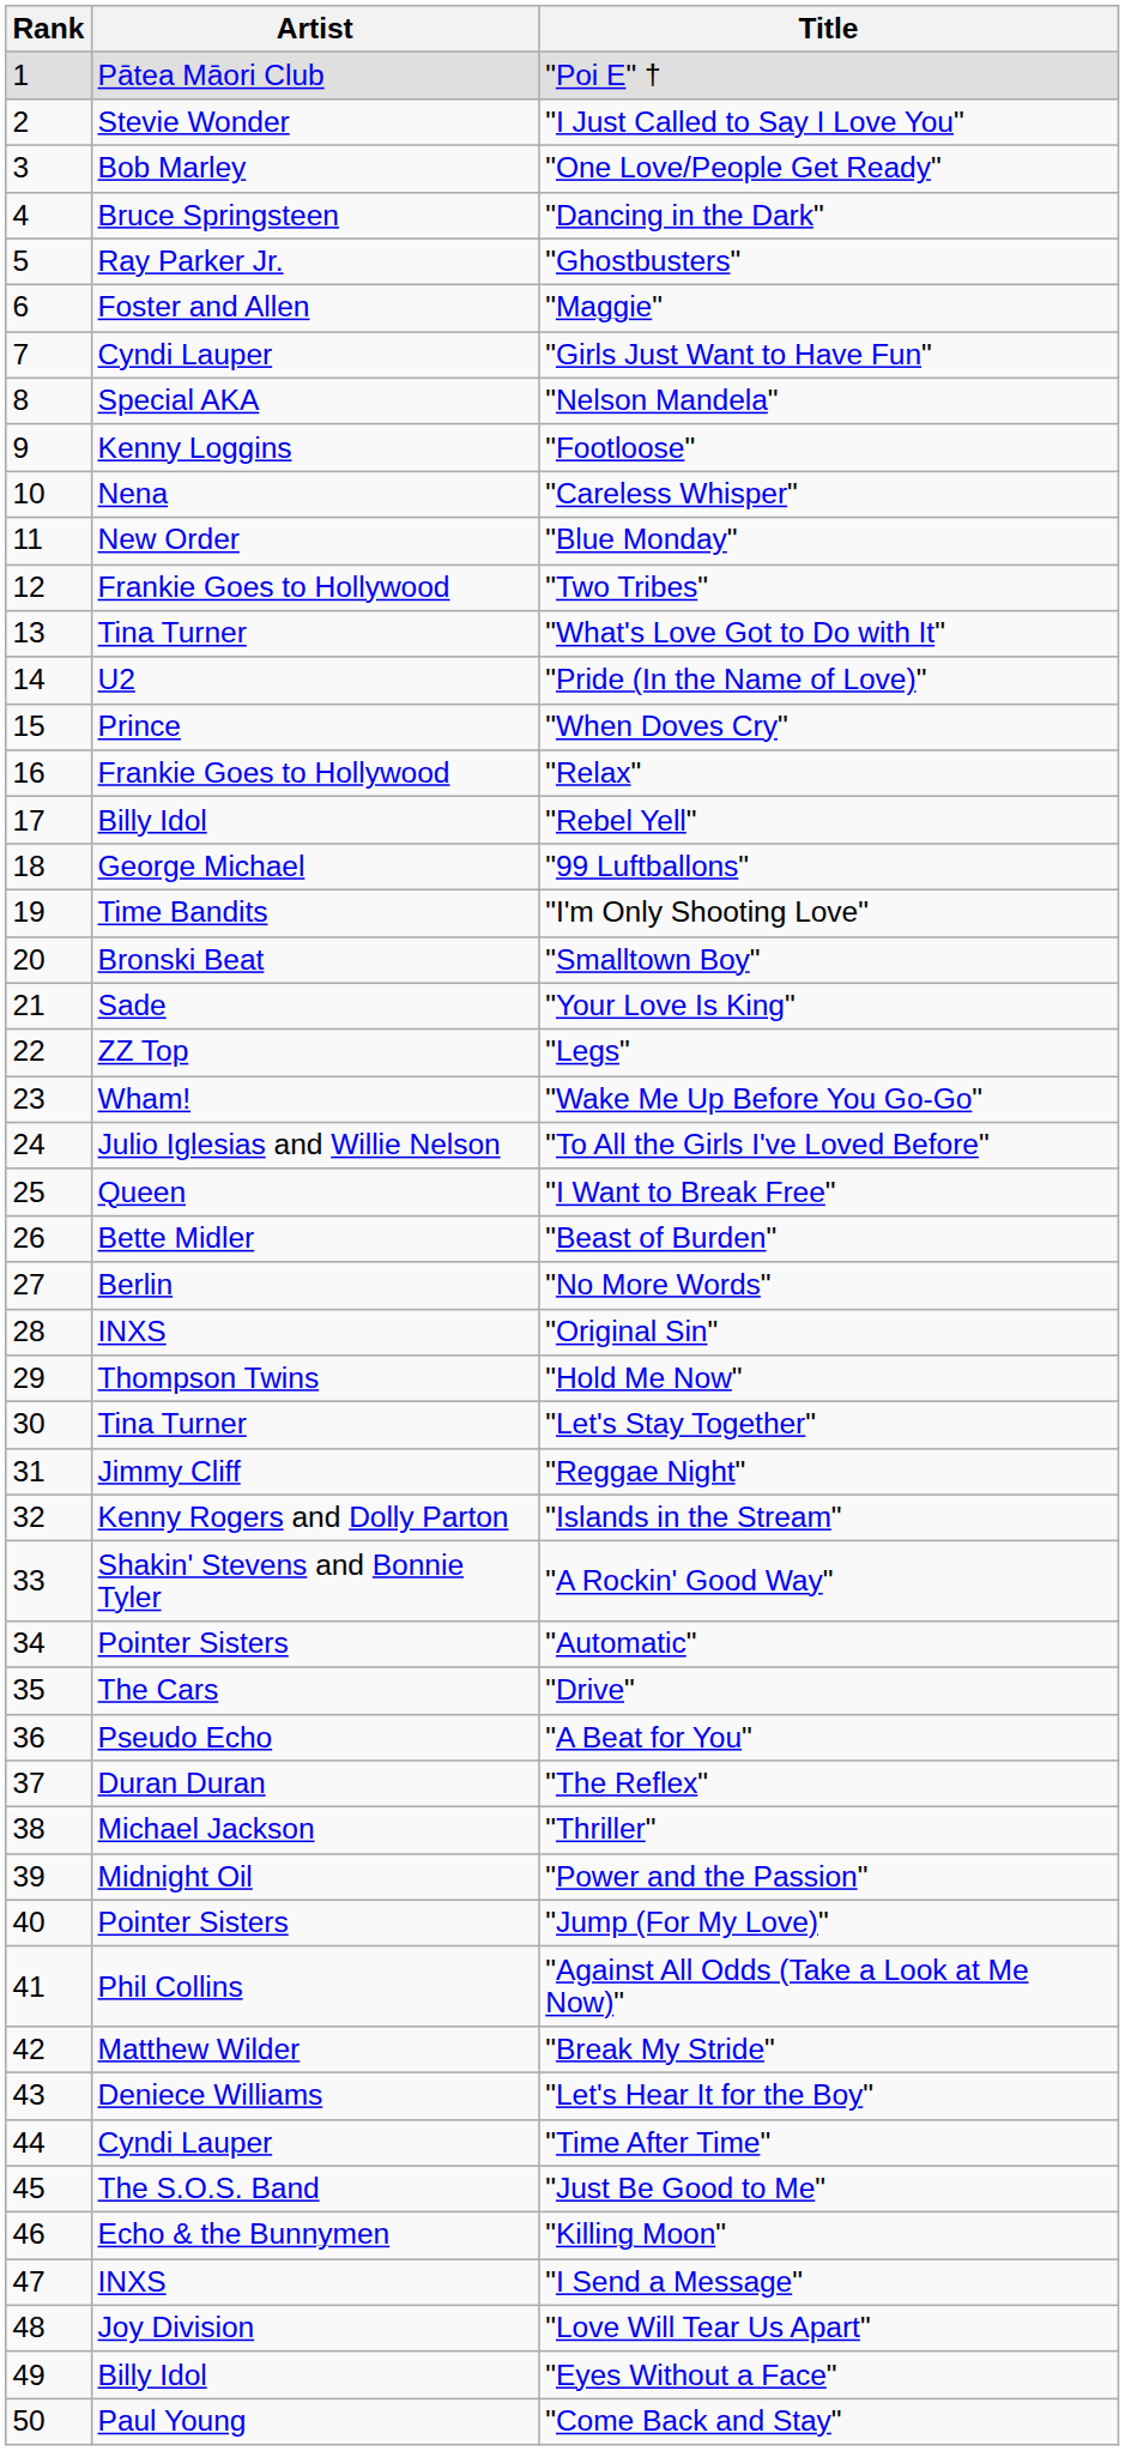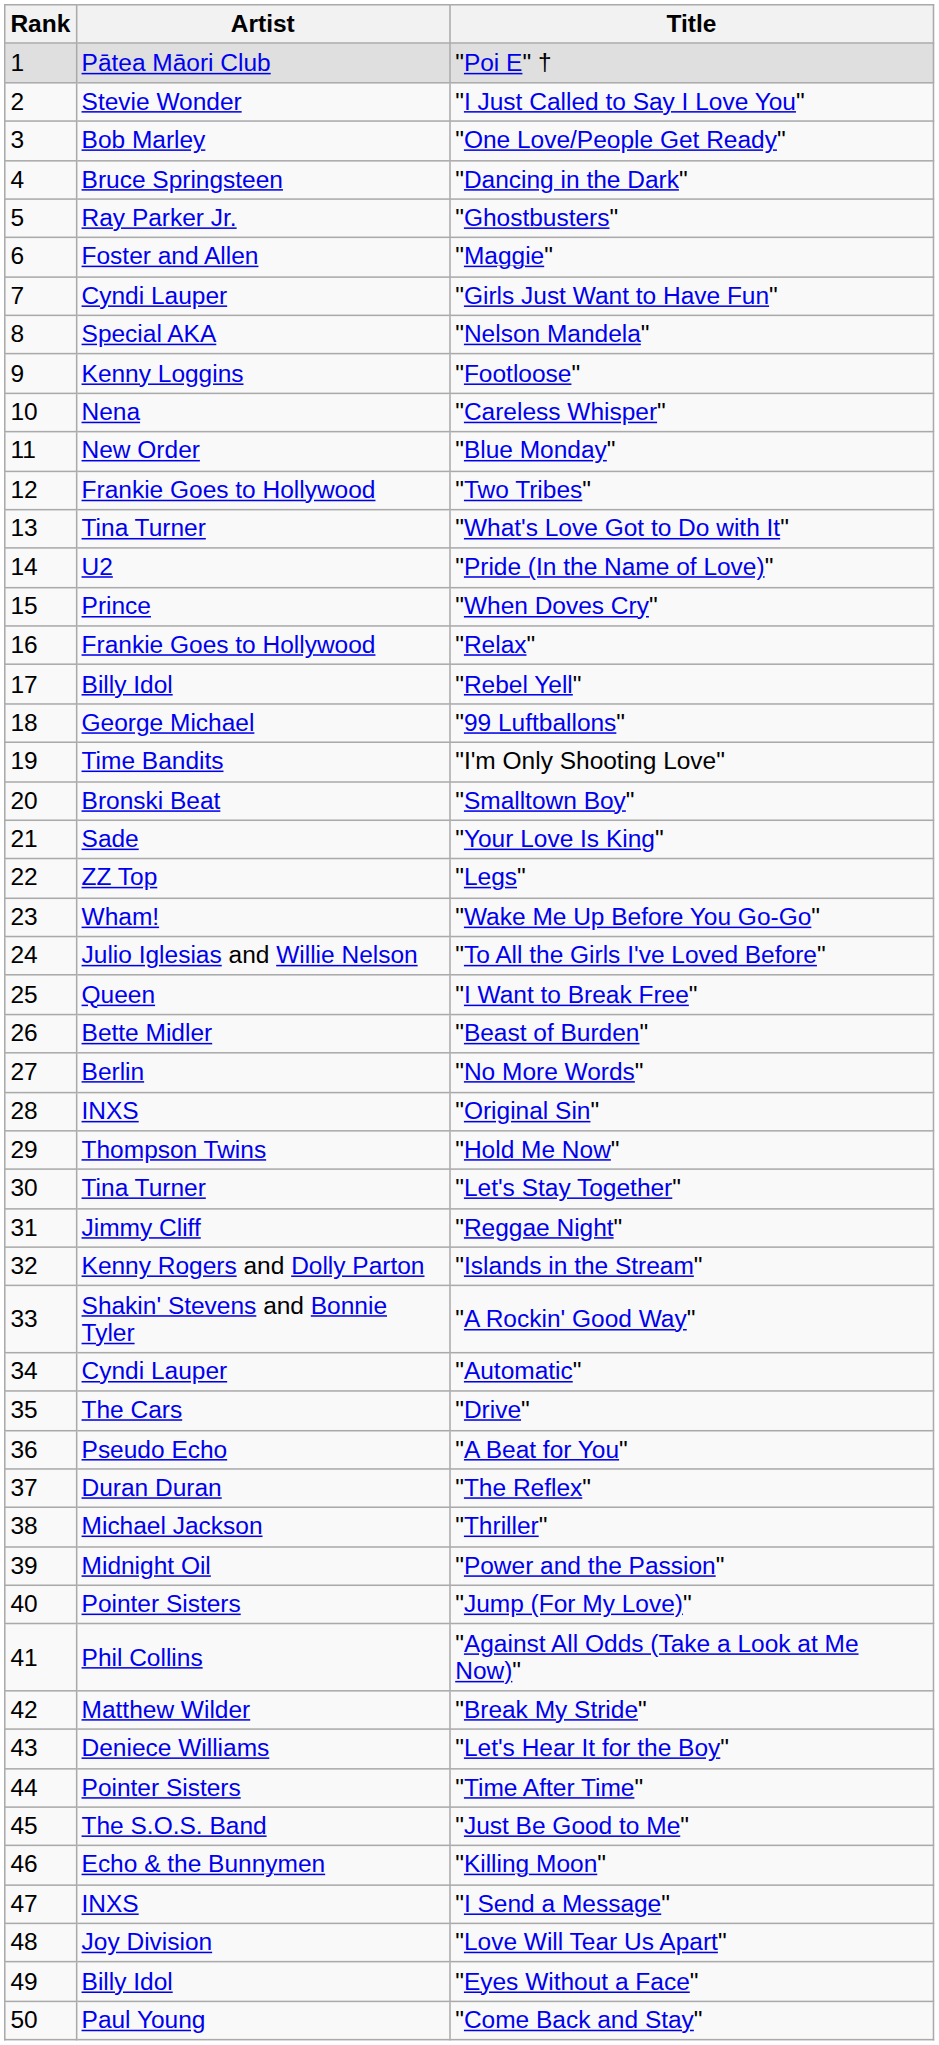 <table class="wikitable sortable">
 <tr>
 <th>Rank</th>
 <th>Artist</th>
 <th>Title</th>
 </tr>
 <tr bgcolor="#DFDFDF">
 <td>1</td>
 <td><a href='#'>Pātea Māori Club</a></td>
 <td>"<a href='#'>Poi E</a>" †</td>
 </tr>
 <tr>
 <td>2</td>
 <td><a href='#'>Stevie Wonder</a></td>
 <td>"<a href='#'>I Just Called to Say I Love You</a>"</td>
 </tr>
 <tr>
 <td>3</td>
 <td><a href='#'>Bob Marley</a></td>
 <td>"<a href='#'>One Love/People Get Ready</a>"</td>
 </tr>
 <tr>
 <td>4</td>
 <td><a href='#'>Bruce Springsteen</a></td>
 <td>"<a href='#'>Dancing in the Dark</a>"</td>
 </tr>
 <tr>
 <td>5</td>
 <td><a href='#'>Ray Parker Jr.</a></td>
 <td>"<a href='#'>Ghostbusters</a>"</td>
 </tr>
 <tr>
 <td>6</td>
 <td><a href='#'>Foster and Allen</a></td>
 <td>"<a href='#'>Maggie</a>"</td>
 </tr>
 <tr>
 <td>7</td>
 <td><a href='#'>Cyndi Lauper</a></td>
 <td>"<a href='#'>Girls Just Want to Have Fun</a>"</td>
 </tr>
 <tr>
 <td>8</td>
 <td><a href='#'>Special AKA</a></td>
 <td>"<a href='#'>Nelson Mandela</a>"</td>
 </tr>
 <tr>
 <td>9</td>
 <td><a href='#'>Kenny Loggins</a></td>
 <td>"<a href='#'>Footloose</a>"</td>
 </tr>
 <tr>
 <td>10</td>
 <td><a href='#'>Nena</a></td>
 <td>"<a href='#'>Careless Whisper</a>"</td>
 </tr>
 <tr>
 <td>11</td>
 <td><a href='#'>New Order</a></td>
 <td>"<a href='#'>Blue Monday</a>"</td>
 </tr>
 <tr>
 <td>12</td>
 <td><a href='#'>Frankie Goes to Hollywood</a></td>
 <td>"<a href='#'>Two Tribes</a>"</td>
 </tr>
 <tr>
 <td>13</td>
 <td><a href='#'>Tina Turner</a></td>
 <td>"<a href='#'>What's Love Got to Do with It</a>"</td>
 </tr>
 <tr>
 <td>14</td>
 <td><a href='#'>U2</a></td>
 <td>"<a href='#'>Pride (In the Name of Love)</a>"</td>
 </tr>
 <tr>
 <td>15</td>
 <td><a href='#'>Prince</a></td>
 <td>"<a href='#'>When Doves Cry</a>"</td>
 </tr>
 <tr>
 <td>16</td>
 <td><a href='#'>Frankie Goes to Hollywood</a></td>
 <td>"<a href='#'>Relax</a>"</td>
 </tr>
 <tr>
 <td>17</td>
 <td><a href='#'>Billy Idol</a></td>
 <td>"<a href='#'>Rebel Yell</a>"</td>
 </tr>
 <tr>
 <td>18</td>
 <td><a href='#'>George Michael</a></td>
 <td>"<a href='#'>99 Luftballons</a>"</td>
 </tr>
 <tr>
 <td>19</td>
 <td><a href='#'>Time Bandits</a></td>
 <td>"I'm Only Shooting Love"</td>
 </tr>
 <tr>
 <td>20</td>
 <td><a href='#'>Bronski Beat</a></td>
 <td>"<a href='#'>Smalltown Boy</a>"</td>
 </tr>
 <tr>
 <td>21</td>
 <td><a href='#'>Sade</a></td>
 <td>"<a href='#'>Your Love Is King</a>"</td>
 </tr>
 <tr>
 <td>22</td>
 <td><a href='#'>ZZ Top</a></td>
 <td>"<a href='#'>Legs</a>"</td>
 </tr>
 <tr>
 <td>23</td>
 <td><a href='#'>Wham!</a></td>
 <td>"<a href='#'>Wake Me Up Before You Go-Go</a>"</td>
 </tr>
 <tr>
 <td>24</td>
 <td><a href='#'>Julio Iglesias</a> and <a href='#'>Willie Nelson</a></td>
 <td>"<a href='#'>To All the Girls I've Loved Before</a>"</td>
 </tr>
 <tr>
 <td>25</td>
 <td><a href='#'>Queen</a></td>
 <td>"<a href='#'>I Want to Break Free</a>"</td>
 </tr>
 <tr>
 <td>26</td>
 <td><a href='#'>Bette Midler</a></td>
 <td>"<a href='#'>Beast of Burden</a>"</td>
 </tr>
 <tr>
 <td>27</td>
 <td><a href='#'>Berlin</a></td>
 <td>"<a href='#'>No More Words</a>"</td>
 </tr>
 <tr>
 <td>28</td>
 <td><a href='#'>INXS</a></td>
 <td>"<a href='#'>Original Sin</a>"</td>
 </tr>
 <tr>
 <td>29</td>
 <td><a href='#'>Thompson Twins</a></td>
 <td>"<a href='#'>Hold Me Now</a>"</td>
 </tr>
 <tr>
 <td>30</td>
 <td><a href='#'>Tina Turner</a></td>
 <td>"<a href='#'>Let's Stay Together</a>"</td>
 </tr>
 <tr>
 <td>31</td>
 <td><a href='#'>Jimmy Cliff</a></td>
 <td>"<a href='#'>Reggae Night</a>"</td>
 </tr>
 <tr>
 <td>32</td>
 <td><a href='#'>Kenny Rogers</a> and <a href='#'>Dolly Parton</a></td>
 <td>"<a href='#'>Islands in the Stream</a>"</td>
 </tr>
 <tr>
 <td>33</td>
 <td><a href='#'>Shakin' Stevens</a> and <a href='#'>Bonnie Tyler</a></td>
 <td>"<a href='#'>A Rockin' Good Way</a>"</td>
 </tr>
 <tr>
 <td>34</td>
-<td><a href='#'>Pointer Sisters</a></td>
+<td><a href='#'>Cyndi Lauper</a></td>
 <td>"<a href='#'>Automatic</a>"</td>
 </tr>
 <tr>
 <td>35</td>
 <td><a href='#'>The Cars</a></td>
 <td>"<a href='#'>Drive</a>"</td>
 </tr>
 <tr>
 <td>36</td>
 <td><a href='#'>Pseudo Echo</a></td>
 <td>"<a href='#'>A Beat for You</a>"</td>
 </tr>
 <tr>
 <td>37</td>
 <td><a href='#'>Duran Duran</a></td>
 <td>"<a href='#'>The Reflex</a>"</td>
 </tr>
 <tr>
 <td>38</td>
 <td><a href='#'>Michael Jackson</a></td>
 <td>"<a href='#'>Thriller</a>"</td>
 </tr>
 <tr>
 <td>39</td>
 <td><a href='#'>Midnight Oil</a></td>
 <td>"<a href='#'>Power and the Passion</a>"</td>
 </tr>
 <tr>
 <td>40</td>
 <td><a href='#'>Pointer Sisters</a></td>
 <td>"<a href='#'>Jump (For My Love)</a>"</td>
 </tr>
 <tr>
 <td>41</td>
 <td><a href='#'>Phil Collins</a></td>
 <td>"<a href='#'>Against All Odds (Take a Look at Me Now)</a>"</td>
 </tr>
 <tr>
 <td>42</td>
 <td><a href='#'>Matthew Wilder</a></td>
 <td>"<a href='#'>Break My Stride</a>"</td>
 </tr>
 <tr>
 <td>43</td>
 <td><a href='#'>Deniece Williams</a></td>
 <td>"<a href='#'>Let's Hear It for the Boy</a>"</td>
 </tr>
 <tr>
 <td>44</td>
-<td><a href='#'>Cyndi Lauper</a></td>
+<td><a href='#'>Pointer Sisters</a></td>
 <td>"<a href='#'>Time After Time</a>"</td>
 </tr>
 <tr>
 <td>45</td>
 <td><a href='#'>The S.O.S. Band</a></td>
 <td>"<a href='#'>Just Be Good to Me</a>"</td>
 </tr>
 <tr>
 <td>46</td>
 <td><a href='#'>Echo & the Bunnymen</a></td>
 <td>"<a href='#'>Killing Moon</a>"</td>
 </tr>
 <tr>
 <td>47</td>
 <td><a href='#'>INXS</a></td>
 <td>"<a href='#'>I Send a Message</a>"</td>
 </tr>
 <tr>
 <td>48</td>
 <td><a href='#'>Joy Division</a></td>
 <td>"<a href='#'>Love Will Tear Us Apart</a>"</td>
 </tr>
 <tr>
 <td>49</td>
 <td><a href='#'>Billy Idol</a></td>
 <td>"<a href='#'>Eyes Without a Face</a>"</td>
 </tr>
 <tr>
 <td>50</td>
 <td><a href='#'>Paul Young</a></td>
 <td>"<a href='#'>Come Back and Stay</a>"</td>
 </tr>
 </table>
